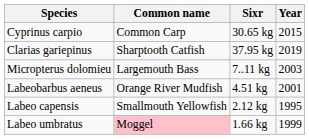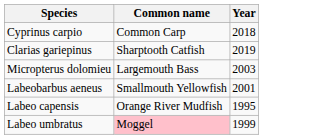 <table class="wikitable">
 <tr>
 <th>Species</th>
 <th>Common name</th>
-<th>Sixr</th>
 <th>Year</th>
 </tr>
 <tr>
 <td>Cyprinus carpio</td>
 <td>Common Carp</td>
-<td>30.65 kg</td>
-<td>2015</td>
+<td>2018</td>
 </tr>
 <tr>
 <td>Clarias gariepinus</td>
 <td>Sharptooth Catfish</td>
-<td>37.95 kg</td>
 <td>2019</td>
 </tr>
 <tr>
 <td>Micropterus dolomieu</td>
 <td>Largemouth Bass</td>
-<td>7..11 kg</td>
 <td>2003</td>
 </tr>
 <tr>
 <td>Labeobarbus aeneus</td>
-<td>Orange River Mudfish</td>
-<td>4.51 kg</td>
+<td>Smallmouth Yellowfish</td>
 <td>2001</td>
 </tr>
 <tr>
 <td>Labeo capensis</td>
-<td>Smallmouth Yellowfish</td>
-<td>2.12 kg</td>
+<td>Orange River Mudfish</td>
 <td>1995</td>
 </tr>
 <tr>
 <td>Labeo umbratus</td>
 <td style="background: pink;">Moggel</td>
-<td>1.66 kg</td>
 <td>1999</td>
 </tr>
 </table>
